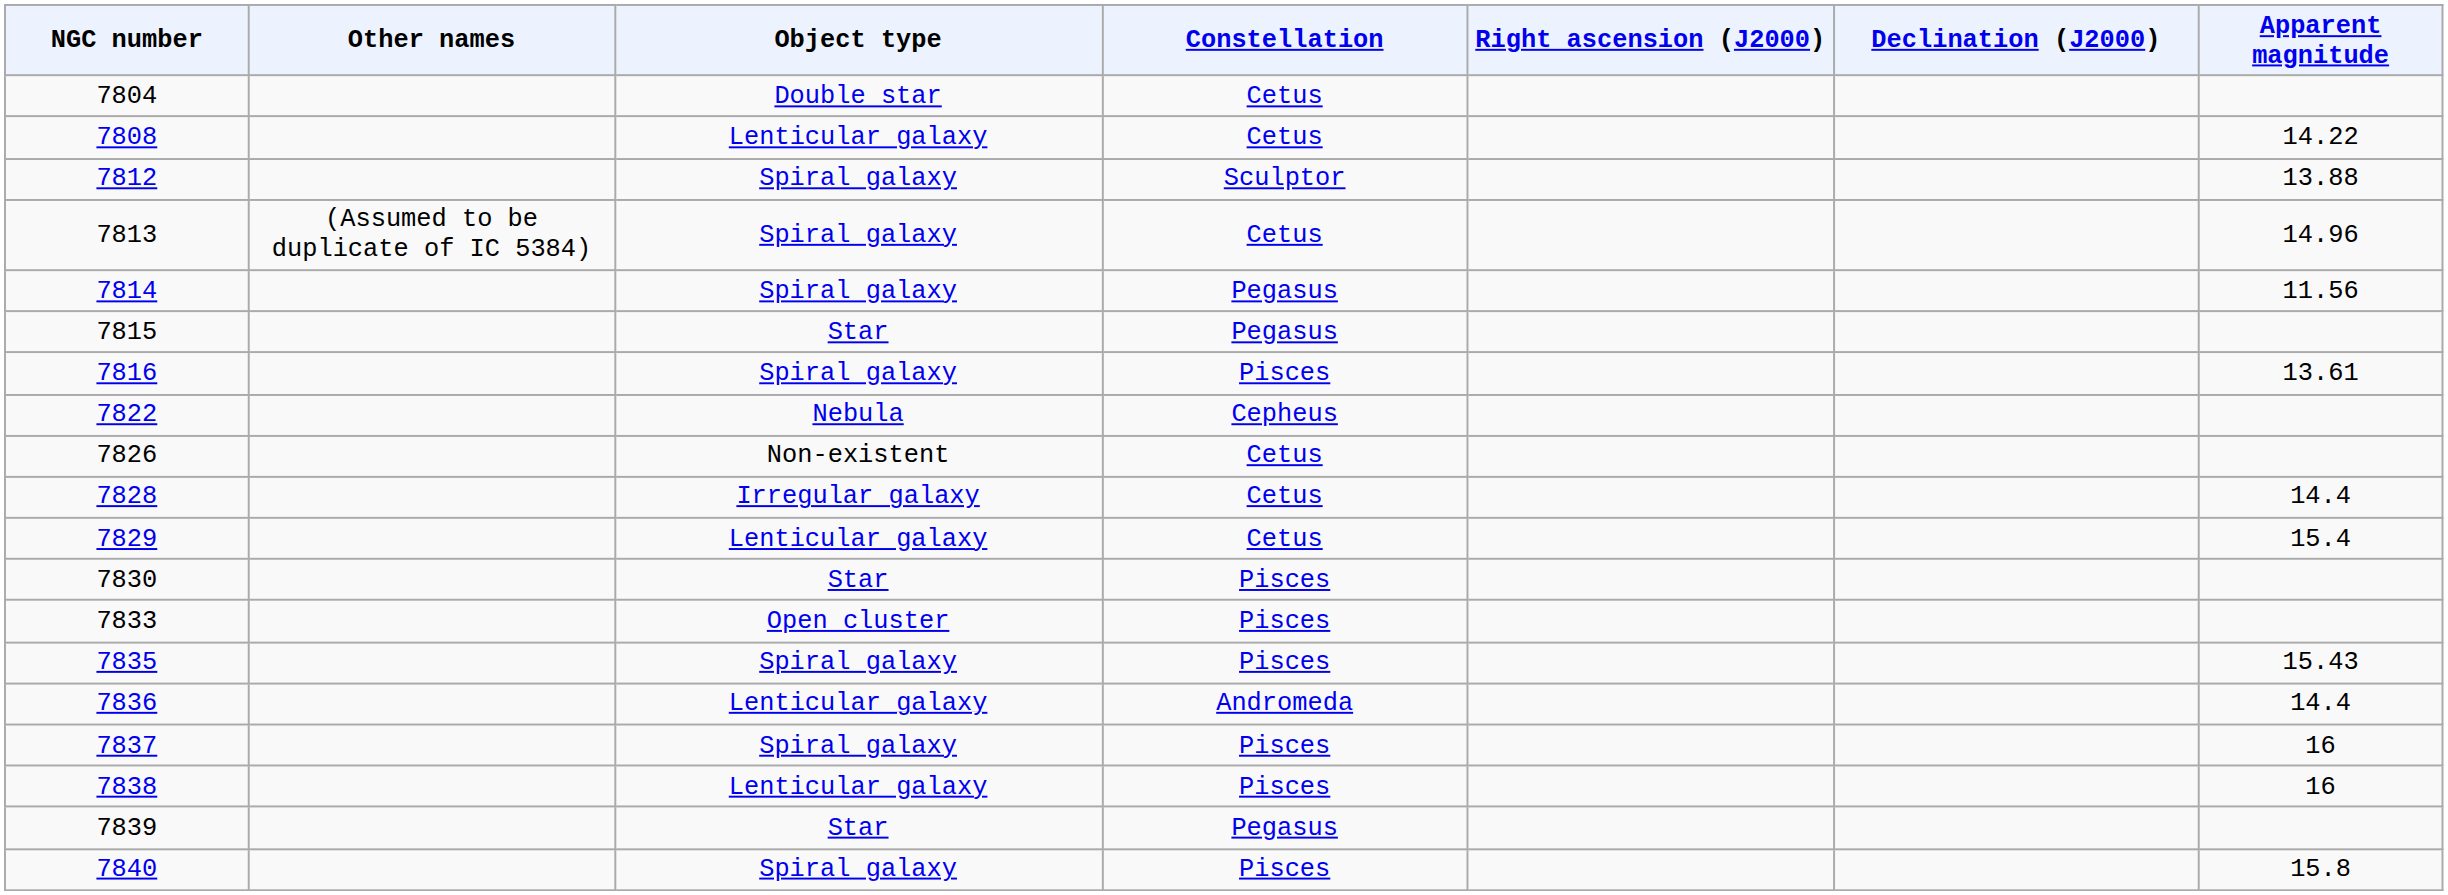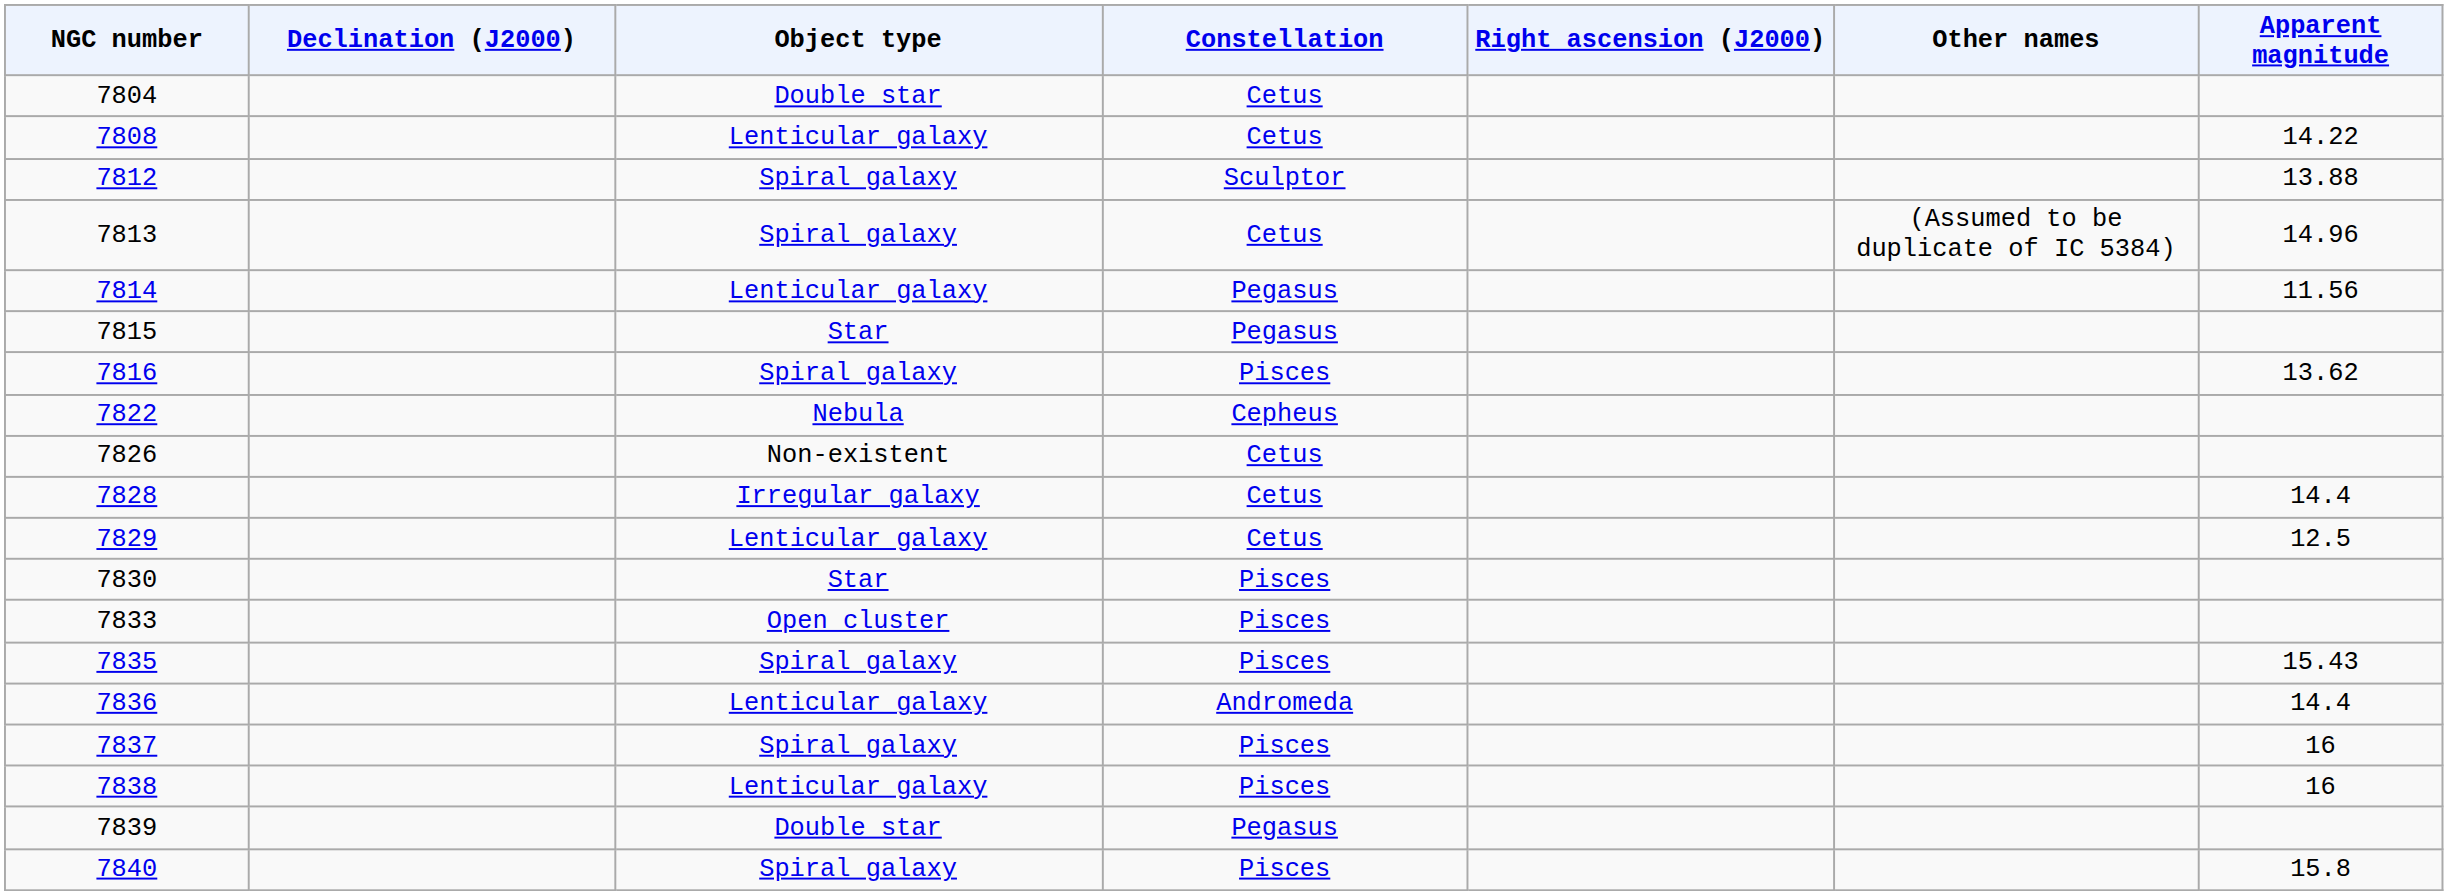 <table class="wikitable sortable sticky-header sort-under" style="text-align: center;">
 <tr>
 <th style="background-color:#edf3fe; width: 10%;">NGC number</th>
-<th style="background-color:#edf3fe; width: 15%;">Other names</th>
+<th style="background-color:#edf3fe; width: 15%;"><a href='#'>Declination</a> (<a href='#'>J2000</a>)</th>
 <th style="background-color:#edf3fe; width: 20%;">Object type</th>
 <th style="background-color:#edf3fe; width: 15%;"><a href='#'>Constellation</a></th>
 <th style="background-color:#edf3fe; width: 15%;"><a href='#'>Right ascension</a> (<a href='#'>J2000</a>)</th>
-<th style="background-color:#edf3fe; width: 15%;"><a href='#'>Declination</a> (<a href='#'>J2000</a>)</th>
+<th style="background-color:#edf3fe; width: 15%;">Other names</th>
 <th style="background-color:#edf3fe; width: 10%;"><a href='#'>Apparent magnitude</a></th>
 </tr>
 <tr>
 <td>7804</td>
 <td></td>
 <td><a href='#'>Double star</a></td>
 <td><a href='#'>Cetus</a></td>
 <td></td>
 <td></td>
 <td></td>
 </tr>
 <tr>
 <td><a href='#'>7808</a></td>
 <td></td>
 <td><a href='#'>Lenticular galaxy</a></td>
 <td><a href='#'>Cetus</a></td>
 <td></td>
 <td></td>
 <td>14.22</td>
 </tr>
 <tr>
 <td><a href='#'>7812</a></td>
 <td></td>
 <td><a href='#'>Spiral galaxy</a></td>
 <td><a href='#'>Sculptor</a></td>
 <td></td>
 <td></td>
 <td>13.88</td>
 </tr>
 <tr>
 <td>7813</td>
-<td>(Assumed to be duplicate of IC 5384)</td>
+<td></td>
 <td><a href='#'>Spiral galaxy</a></td>
 <td><a href='#'>Cetus</a></td>
 <td></td>
-<td></td>
+<td>(Assumed to be duplicate of IC 5384)</td>
 <td>14.96</td>
 </tr>
 <tr>
 <td><a href='#'>7814</a></td>
 <td></td>
-<td><a href='#'>Spiral galaxy</a></td>
+<td><a href='#'>Lenticular galaxy</a></td>
 <td><a href='#'>Pegasus</a></td>
 <td></td>
 <td></td>
 <td>11.56</td>
 </tr>
 <tr>
 <td>7815</td>
 <td></td>
 <td><a href='#'>Star</a></td>
 <td><a href='#'>Pegasus</a></td>
 <td></td>
 <td></td>
 <td></td>
 </tr>
 <tr>
 <td><a href='#'>7816</a></td>
 <td></td>
 <td><a href='#'>Spiral galaxy</a></td>
 <td><a href='#'>Pisces</a></td>
 <td></td>
 <td></td>
-<td>13.61</td>
+<td>13.62</td>
 </tr>
 <tr>
 <td><a href='#'>7822</a></td>
 <td></td>
 <td><a href='#'>Nebula</a></td>
 <td><a href='#'>Cepheus</a></td>
 <td></td>
 <td></td>
 <td></td>
 </tr>
 <tr>
 <td>7826</td>
 <td></td>
 <td>Non-existent</td>
 <td><a href='#'>Cetus</a></td>
 <td></td>
 <td></td>
 <td></td>
 </tr>
 <tr>
 <td><a href='#'>7828</a></td>
 <td></td>
 <td><a href='#'>Irregular galaxy</a></td>
 <td><a href='#'>Cetus</a></td>
 <td></td>
 <td></td>
 <td>14.4</td>
 </tr>
 <tr>
 <td><a href='#'>7829</a></td>
 <td></td>
 <td><a href='#'>Lenticular galaxy</a></td>
 <td><a href='#'>Cetus</a></td>
 <td></td>
 <td></td>
-<td>15.4</td>
+<td>12.5</td>
 </tr>
 <tr>
 <td>7830</td>
 <td></td>
 <td><a href='#'>Star</a></td>
 <td><a href='#'>Pisces</a></td>
 <td></td>
 <td></td>
 <td></td>
 </tr>
 <tr>
 <td>7833</td>
 <td></td>
 <td><a href='#'>Open cluster</a></td>
 <td><a href='#'>Pisces</a></td>
 <td></td>
 <td></td>
 <td></td>
 </tr>
 <tr>
 <td><a href='#'>7835</a></td>
 <td></td>
 <td><a href='#'>Spiral galaxy</a></td>
 <td><a href='#'>Pisces</a></td>
 <td></td>
 <td></td>
 <td>15.43</td>
 </tr>
 <tr>
 <td><a href='#'>7836</a></td>
 <td></td>
 <td><a href='#'>Lenticular galaxy</a></td>
 <td><a href='#'>Andromeda</a></td>
 <td></td>
 <td></td>
 <td>14.4</td>
 </tr>
 <tr>
 <td><a href='#'>7837</a></td>
 <td></td>
 <td><a href='#'>Spiral galaxy</a></td>
 <td><a href='#'>Pisces</a></td>
 <td></td>
 <td></td>
 <td>16</td>
 </tr>
 <tr>
 <td><a href='#'>7838</a></td>
 <td></td>
 <td><a href='#'>Lenticular galaxy</a></td>
 <td><a href='#'>Pisces</a></td>
 <td></td>
 <td></td>
 <td>16</td>
 </tr>
 <tr>
 <td>7839</td>
 <td></td>
-<td><a href='#'>Star</a></td>
+<td><a href='#'>Double star</a></td>
 <td><a href='#'>Pegasus</a></td>
 <td></td>
 <td></td>
 <td></td>
 </tr>
 <tr>
 <td><a href='#'>7840</a></td>
 <td></td>
 <td><a href='#'>Spiral galaxy</a></td>
 <td><a href='#'>Pisces</a></td>
 <td></td>
 <td></td>
 <td>15.8</td>
 </tr>
 </table>
